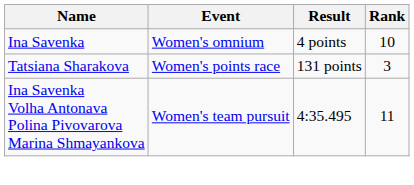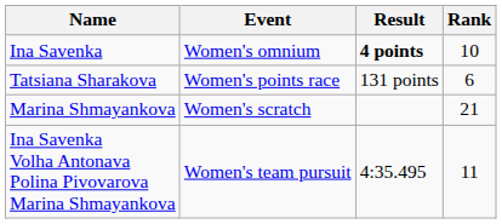 <table class="wikitable sortable">
 <tr>
 <th>Name</th>
 <th>Event</th>
 <th>Result</th>
 <th>Rank</th>
 </tr>
 <tr>
 <td><a href='#'>Ina Savenka</a></td>
 <td><a href='#'>Women's omnium</a></td>
-<td>4 points</td>
+<td><strong>4 points</strong></td>
 <td align=center>10</td>
 </tr>
 <tr>
 <td><a href='#'>Tatsiana Sharakova</a></td>
 <td><a href='#'>Women's points race</a></td>
 <td>131 points</td>
-<td align=center>3</td>
+<td align=center>6</td>
+</tr>
+<tr>
+<td><a href='#'>Marina Shmayankova</a></td>
+<td><a href='#'>Women's scratch</a></td>
+<td></td>
+<td align=center>21</td>
 </tr>
 <tr>
 <td><a href='#'>Ina Savenka</a><br><a href='#'>Volha Antonava</a><br><a href='#'>Polina Pivovarova</a><br><a href='#'>Marina Shmayankova</a></td>
 <td><a href='#'>Women's team pursuit</a></td>
 <td>4:35.495</td>
 <td align=center>11</td>
 </tr>
 </table>
